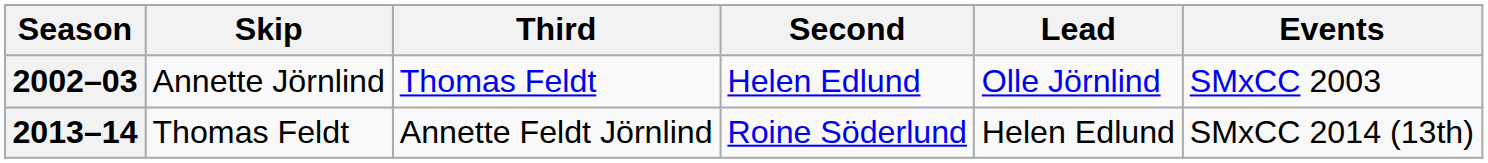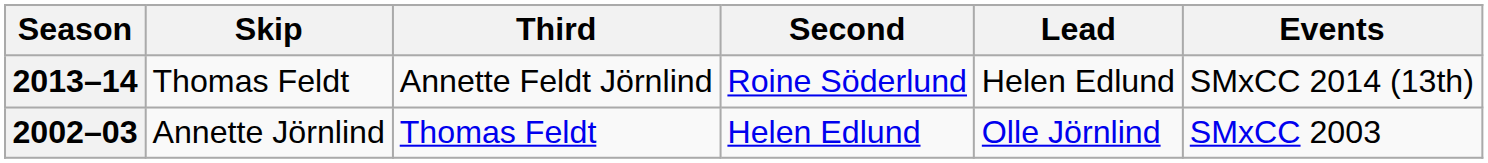 <table class="wikitable">
 <tr>
 <th scope="col">Season</th>
 <th scope="col">Skip</th>
 <th scope="col">Third</th>
 <th scope="col">Second</th>
 <th scope="col">Lead</th>
 <th scope="col">Events</th>
 </tr>
 <tr>
+<th scope="row">2013–14</th>
+<td>Thomas Feldt</td>
+<td>Annette Feldt Jörnlind</td>
+<td><a href='#'>Roine Söderlund</a></td>
+<td>Helen Edlund</td>
+<td>SMxCC 2014 (13th)</td>
+</tr>
+<tr>
 <th scope="row">2002–03</th>
 <td>Annette Jörnlind</td>
 <td><a href='#'>Thomas Feldt</a></td>
 <td><a href='#'>Helen Edlund</a></td>
 <td><a href='#'>Olle Jörnlind</a></td>
 <td><a href='#'>SMxCC</a> 2003 </td>
 </tr>
-<tr>
-<th scope="row">2013–14</th>
-<td>Thomas Feldt</td>
-<td>Annette Feldt Jörnlind</td>
-<td><a href='#'>Roine Söderlund</a></td>
-<td>Helen Edlund</td>
-<td>SMxCC 2014 (13th)</td>
-</tr>
 </table>
